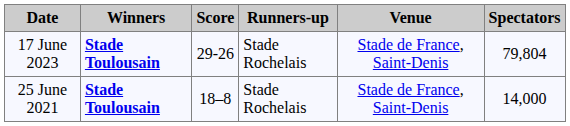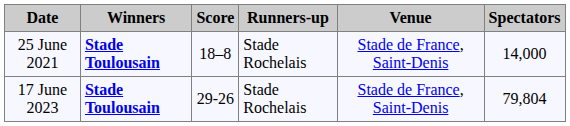 <table bgcolor="#f7f8ff" cellpadding="4" width="90%" cellspacing="0" border="1" style="font-size: 100%; border: grey solid 1px; border-collapse: collapse;">
 <tr bgcolor="#CCCCCC">
 <td align=center><strong>Date</strong></td>
 <td align=center><strong>Winners</strong></td>
 <td align=center><strong>Score</strong></td>
 <td align=center><strong>Runners-up</strong></td>
 <td align=center><strong>Venue</strong></td>
 <td align=center><strong>Spectators</strong></td>
 </tr>
 <tr>
+<td align=center>25 June 2021</td>
+<td><strong><a href='#'>Stade Toulousain</a></strong></td>
+<td align=center>18–8</td>
+<td>Stade Rochelais</td>
+<td align=center><a href='#'>Stade de France</a>, <a href='#'>Saint-Denis</a></td>
+<td align=center>14,000</td>
+</tr>
+<tr>
 <td align=center>17 June 2023</td>
 <td><strong><a href='#'>Stade Toulousain</a></strong></td>
 <td align=center>29-26</td>
 <td>Stade Rochelais</td>
 <td align=center><a href='#'>Stade de France</a>, <a href='#'>Saint-Denis</a></td>
 <td align=center>79,804</td>
 </tr>
-<tr>
-<td align=center>25 June 2021</td>
-<td><strong><a href='#'>Stade Toulousain</a></strong></td>
-<td align=center>18–8</td>
-<td>Stade Rochelais</td>
-<td align=center><a href='#'>Stade de France</a>, <a href='#'>Saint-Denis</a></td>
-<td align=center>14,000</td>
-</tr>
 </table>
